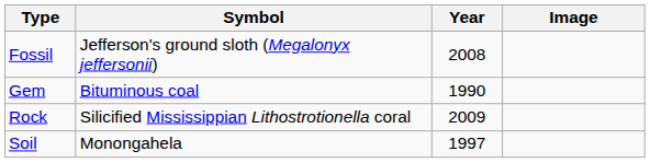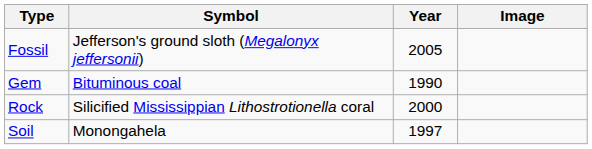 <table class="wikitable">
 <tr>
 <th width="10%">Type</th>
 <th width="50%">Symbol</th>
 <th width="10%">Year</th>
 <th width="20%">Image</th>
 </tr>
 <tr>
 <td><a href='#'>Fossil</a></td>
 <td>Jefferson's ground sloth (<em><a href='#'>Megalonyx jeffersonii</a></em>)</td>
-<td align="center">2008</td>
+<td align="center">2005</td>
 <td align="center"></td>
 </tr>
 <tr>
 <td><a href='#'>Gem</a></td>
 <td><a href='#'>Bituminous coal</a></td>
 <td align="center">1990</td>
 <td align="center"></td>
 </tr>
 <tr>
 <td><a href='#'>Rock</a></td>
 <td>Silicified <a href='#'>Mississippian</a> <em>Lithostrotionella</em> coral</td>
-<td align="center">2009</td>
+<td align="center">2000</td>
 <td align="center"></td>
 </tr>
 <tr>
 <td><a href='#'>Soil</a></td>
 <td>Monongahela</td>
 <td align="center">1997</td>
 <td align="center"></td>
 </tr>
 </table>
